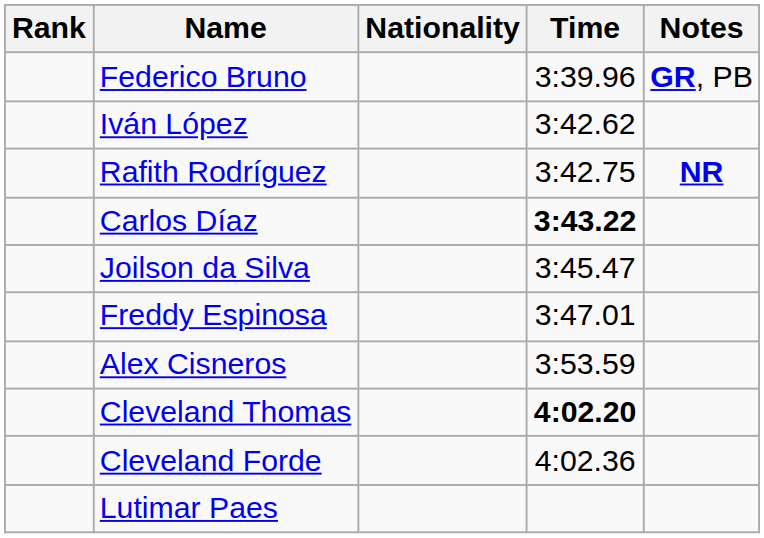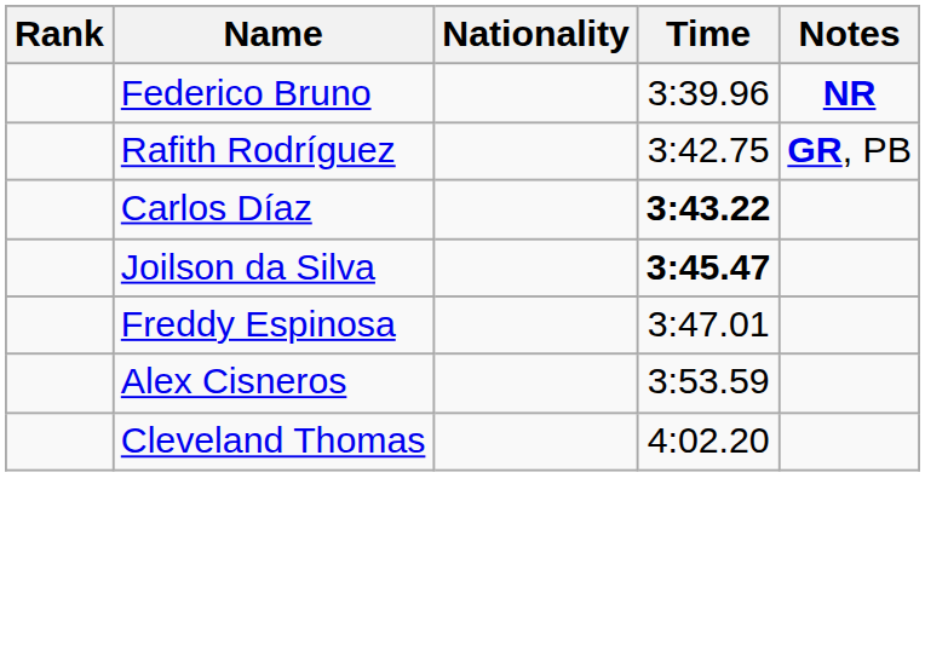 <table class="wikitable sortable" style="text-align:center">
 <tr>
 <th>Rank</th>
 <th>Name</th>
 <th>Nationality</th>
 <th>Time</th>
 <th>Notes</th>
 </tr>
 <tr>
 <td></td>
 <td align=left><a href='#'>Federico Bruno</a></td>
 <td align=left></td>
 <td>3:39.96</td>
-<td><strong><a href='#'>GR</a></strong>, PB</td>
-</tr>
-<tr>
-<td></td>
-<td align=left><a href='#'>Iván López</a></td>
-<td align=left></td>
-<td>3:42.62</td>
-<td></td>
+<td><strong><a href='#'>NR</a></strong></td>
 </tr>
 <tr>
 <td></td>
 <td align=left><a href='#'>Rafith Rodríguez</a></td>
 <td align=left></td>
 <td>3:42.75</td>
-<td><strong><a href='#'>NR</a></strong></td>
+<td><strong><a href='#'>GR</a></strong>, PB</td>
 </tr>
 <tr>
 <td></td>
 <td align=left><a href='#'>Carlos Díaz</a></td>
 <td align=left></td>
 <td><strong>3:43.22</strong></td>
 <td></td>
 </tr>
 <tr>
 <td></td>
 <td align=left><a href='#'>Joilson da Silva</a></td>
 <td align=left></td>
-<td>3:45.47</td>
+<td><strong>3:45.47</strong></td>
 <td></td>
 </tr>
 <tr>
 <td></td>
 <td align=left><a href='#'>Freddy Espinosa</a></td>
 <td align=left></td>
 <td>3:47.01</td>
 <td></td>
 </tr>
 <tr>
 <td></td>
 <td align=left><a href='#'>Alex Cisneros</a></td>
 <td align=left></td>
 <td>3:53.59</td>
 <td></td>
 </tr>
 <tr>
 <td></td>
 <td align=left><a href='#'>Cleveland Thomas</a></td>
 <td align=left></td>
-<td><strong>4:02.20</strong></td>
-<td></td>
-</tr>
-<tr>
-<td></td>
-<td align=left><a href='#'>Cleveland Forde</a></td>
-<td align=left></td>
-<td>4:02.36</td>
-<td></td>
-</tr>
-<tr>
-<td></td>
-<td align=left><a href='#'>Lutimar Paes</a></td>
-<td align=left></td>
-<td></td>
+<td>4:02.20</td>
 <td></td>
 </tr>
 </table>
